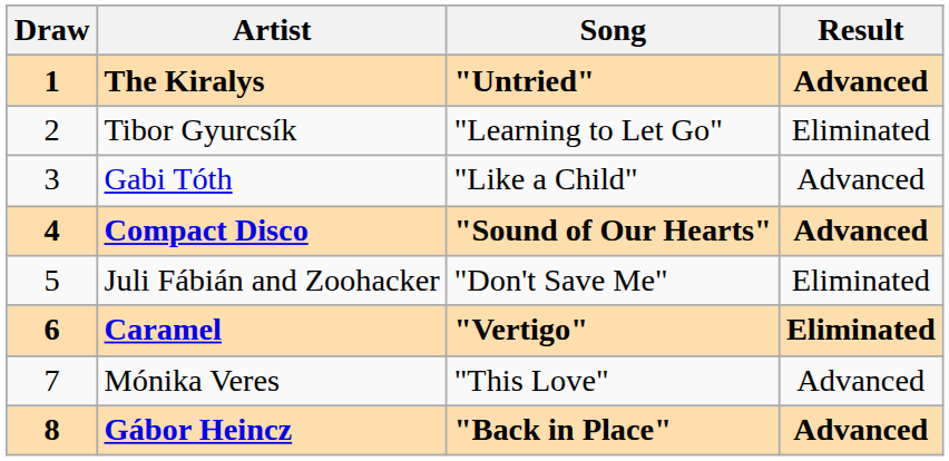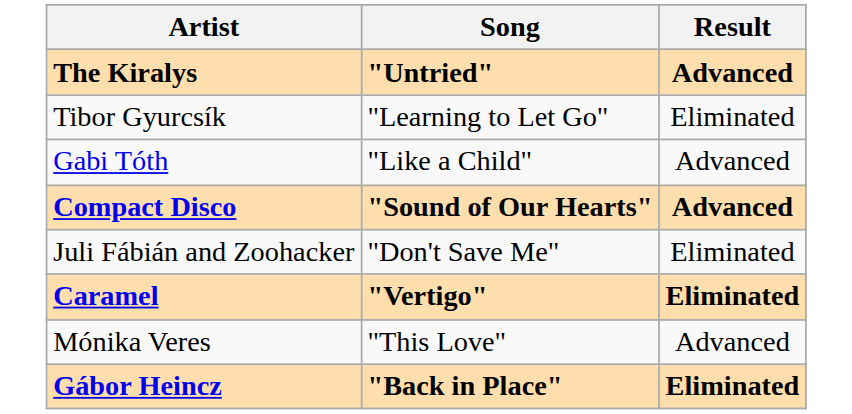 <table class="sortable wikitable" style="margin: 1em auto 1em auto; text-align:center">
 <tr>
-<th>Draw</th>
 <th>Artist</th>
 <th>Song</th>
 <th>Result</th>
 </tr>
 <tr style="font-weight:bold; background:navajowhite;">
-<td>1</td>
 <td align="left" data-sort-value="Kiralys, The">The Kiralys</td>
 <td align="left">"Untried"</td>
 <td>Advanced</td>
 </tr>
 <tr>
-<td>2</td>
 <td align="left">Tibor Gyurcsík</td>
 <td align="left">"Learning to Let Go"</td>
 <td>Eliminated</td>
 </tr>
 <tr>
-<td>3</td>
 <td align="left"><a href='#'>Gabi Tóth</a></td>
 <td align="left">"Like a Child"</td>
 <td>Advanced</td>
 </tr>
 <tr style="font-weight:bold; background:navajowhite;">
-<td>4</td>
 <td align="left"><a href='#'>Compact Disco</a></td>
 <td align="left">"Sound of Our Hearts"</td>
 <td>Advanced</td>
 </tr>
 <tr>
-<td>5</td>
 <td align="left">Juli Fábián and Zoohacker</td>
 <td align="left">"Don't Save Me"</td>
 <td>Eliminated</td>
 </tr>
 <tr style="font-weight:bold; background:navajowhite;">
-<td>6</td>
 <td align="left"><a href='#'>Caramel</a></td>
 <td align="left">"Vertigo"</td>
 <td>Eliminated</td>
 </tr>
 <tr>
-<td>7</td>
 <td align="left">Mónika Veres</td>
 <td align="left">"This Love"</td>
 <td>Advanced</td>
 </tr>
 <tr style="font-weight:bold; background:navajowhite;">
-<td>8</td>
 <td align="left"><a href='#'>Gábor Heincz</a></td>
 <td align="left">"Back in Place"</td>
-<td>Advanced</td>
+<td>Eliminated</td>
 </tr>
 </table>
